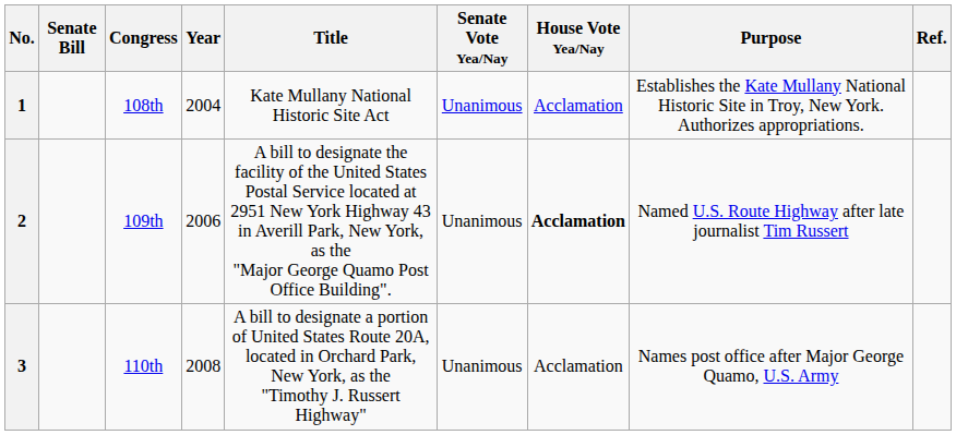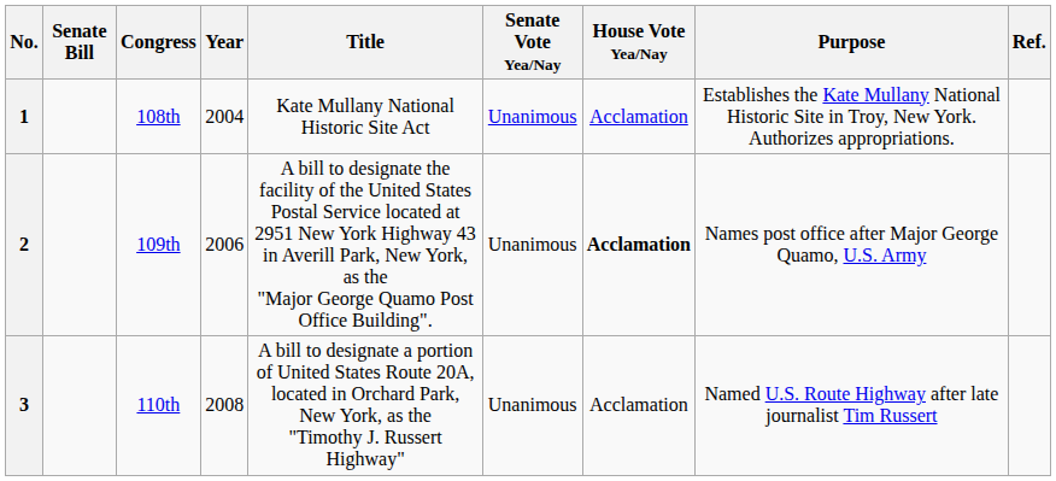 <table class="wikitable" style="text-align: center;">
 <tr>
 <th>No.</th>
 <th>Senate Bill</th>
 <th>Congress</th>
 <th>Year</th>
 <th>Title</th>
 <th>Senate Vote<br><small>Yea/Nay</small></th>
 <th>House Vote<br><small>Yea/Nay</small></th>
 <th>Purpose</th>
 <th>Ref.</th>
 </tr>
 <tr>
 <th>1</th>
 <td><strong></strong></td>
 <td><a href='#'>108th</a></td>
 <td>2004</td>
 <td>Kate Mullany National Historic Site Act</td>
 <td><a href='#'>Unanimous</a></td>
 <td><a href='#'>Acclamation</a></td>
 <td>Establishes the <a href='#'>Kate Mullany</a> National Historic Site in Troy, New York. Authorizes appropriations.</td>
 <td></td>
 </tr>
 <tr>
 <th>2</th>
 <td><strong></strong></td>
 <td><a href='#'>109th</a></td>
 <td>2006</td>
 <td>A bill to designate the facility of the United States Postal Service located at<br> 2951 New York Highway 43 in Averill Park, New York, as the<br> "Major George Quamo Post Office Building".</td>
 <td>Unanimous</td>
 <td><strong>Acclamation</strong></td>
-<td>Named <a href='#'>U.S. Route Highway</a> after late journalist <a href='#'>Tim Russert</a></td>
+<td>Names post office after Major George Quamo, <a href='#'>U.S. Army</a></td>
 <td></td>
 </tr>
 <tr>
 <th>3</th>
 <td><strong></strong></td>
 <td><a href='#'>110th</a></td>
 <td>2008</td>
 <td>A bill to designate a portion of United States Route 20A,<br> located in Orchard Park, New York, as the<br> "Timothy J. Russert Highway"</td>
 <td>Unanimous</td>
 <td>Acclamation</td>
-<td>Names post office after Major George Quamo, <a href='#'>U.S. Army</a></td>
+<td>Named <a href='#'>U.S. Route Highway</a> after late journalist <a href='#'>Tim Russert</a></td>
 <td></td>
 </tr>
 <tr>
 </tr>
 </table>
